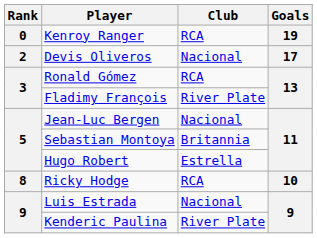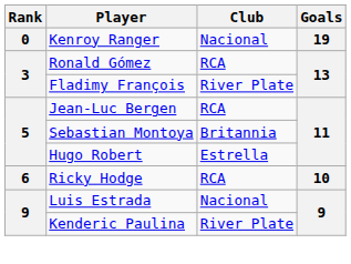 <table class="wikitable" style="text-align:center">
 <tr>
 <th>Rank</th>
 <th>Player</th>
 <th>Club</th>
 <th>Goals</th>
 </tr>
 <tr>
 <th rowspan="1">0</th>
 <td align="left"> <a href='#'>Kenroy Ranger</a></td>
-<td align="left"><a href='#'>RCA</a></td>
+<td align="left"><a href='#'>Nacional</a></td>
 <th rowspan="1">19</th>
-</tr>
-<tr>
-<th>2</th>
-<td align=left> <a href='#'>Devis Oliveros</a></td>
-<td align="left"><a href='#'>Nacional</a></td>
-<th rowspan="1">17</th>
 </tr>
 <tr>
 <th rowspan="2">3</th>
 <td align="left"> <a href='#'>Ronald Gómez</a></td>
 <td align="left"><a href='#'>RCA</a></td>
 <th rowspan="2">13</th>
 </tr>
 <tr>
 <td align="left"> <a href='#'>Fladimy François</a></td>
 <td align="left"><a href='#'>River Plate</a></td>
 </tr>
 <tr>
 <th rowspan="3">5</th>
 <td align="left"> <a href='#'>Jean-Luc Bergen</a></td>
-<td align="left"><a href='#'>Nacional</a></td>
+<td align="left"><a href='#'>RCA</a></td>
 <th rowspan="3">11</th>
 </tr>
 <tr>
 <td align="left"> <a href='#'>Sebastian Montoya</a></td>
 <td align="left"><a href='#'>Britannia</a></td>
 </tr>
 <tr>
 <td align="left"> <a href='#'>Hugo Robert</a></td>
 <td align="left"><a href='#'>Estrella</a></td>
 </tr>
 <tr>
-<th rowspan="1">8</th>
+<th rowspan="1">6</th>
 <td align="left"> <a href='#'>Ricky Hodge</a></td>
 <td align="left"><a href='#'>RCA</a></td>
 <th rowspan="1">10</th>
 </tr>
 <tr>
 <th rowspan="2">9</th>
 <td align="left"> <a href='#'>Luis Estrada</a></td>
 <td align="left"><a href='#'>Nacional</a></td>
 <th rowspan="2">9</th>
 </tr>
 <tr>
 <td align="left"> <a href='#'>Kenderic Paulina</a></td>
 <td align="left"><a href='#'>River Plate</a></td>
 </tr>
 </table>
